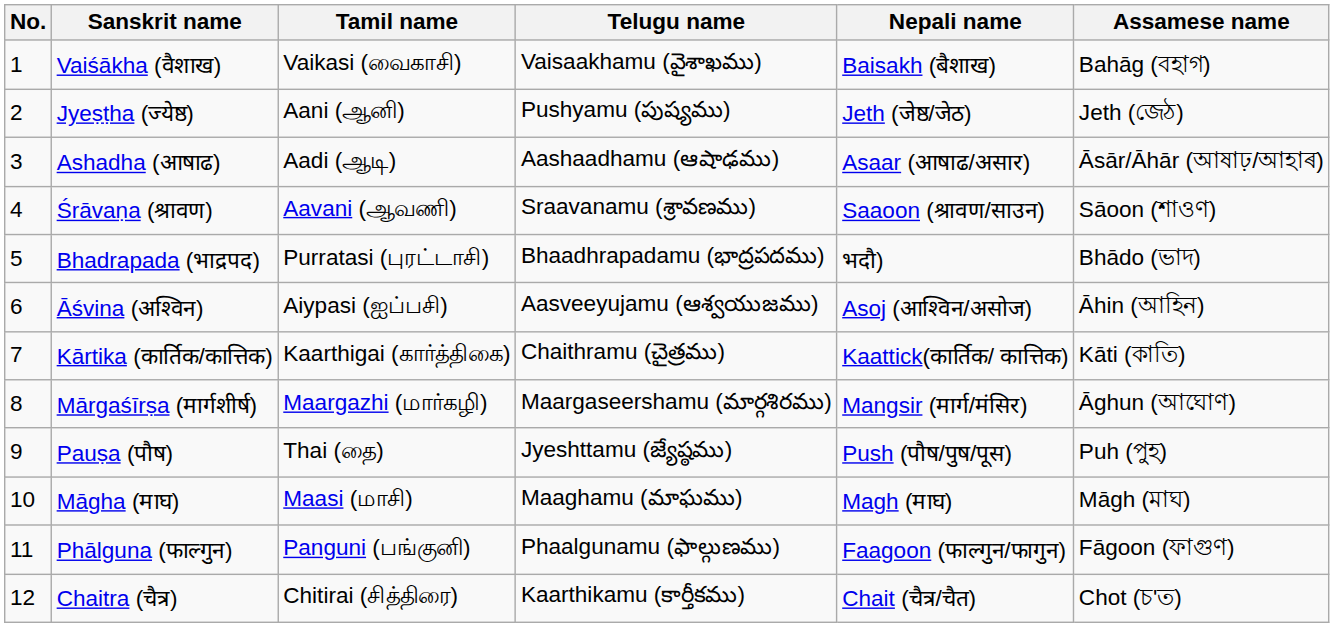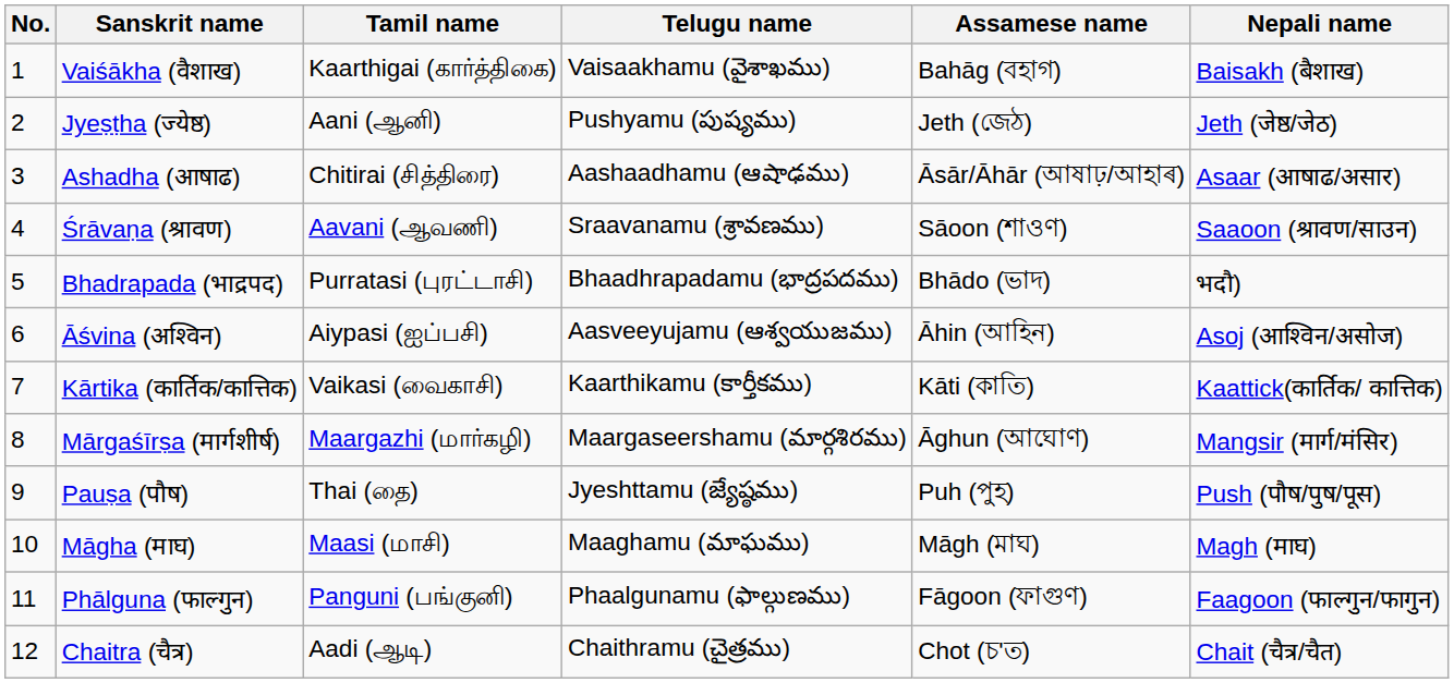 <table class="wikitable">
 <tr>
 <th>No.</th>
 <th>Sanskrit name</th>
 <th>Tamil name</th>
 <th>Telugu name</th>
+<th>Assamese name</th>
 <th>Nepali name</th>
-<th>Assamese name</th>
 </tr>
 <tr>
 <td>1</td>
 <td><a href='#'>Vaiśākha</a> (वैशाख)</td>
-<td>Vaikasi (வைகாசி)</td>
+<td>Kaarthigai (கார்த்திகை)</td>
 <td>Vaisaakhamu (వైశాఖము)</td>
+<td>Bahāg (বহাগ)</td>
 <td><a href='#'>Baisakh</a> (बैशाख)</td>
-<td>Bahāg (বহাগ)</td>
 </tr>
 <tr>
 <td>2</td>
 <td><a href='#'>Jyeṣṭha</a> (ज्येष्ठ)</td>
 <td>Aani (ஆனி)</td>
 <td>Pushyamu (పుష్యము)</td>
+<td>Jeth (জেঠ)</td>
 <td><a href='#'>Jeth</a> (जेष्ठ/जेठ)</td>
-<td>Jeth (জেঠ)</td>
 </tr>
 <tr>
 <td>3</td>
 <td><a href='#'>Ashadha</a> (आषाढ)</td>
-<td>Aadi (ஆடி)</td>
+<td>Chitirai (சித்திரை)</td>
 <td>Aashaadhamu (ఆషాఢము)</td>
+<td>Āsār/Āhār (আষাঢ়/আহাৰ)</td>
 <td><a href='#'>Asaar</a> (आषाढ/असार)</td>
-<td>Āsār/Āhār (আষাঢ়/আহাৰ)</td>
 </tr>
 <tr>
 <td>4</td>
 <td><a href='#'>Śrāvaṇa</a> (श्रावण)</td>
 <td><a href='#'>Aavani</a> (ஆவணி)</td>
 <td>Sraavanamu (శ్రావణము)</td>
+<td>Sāoon (শাওণ)</td>
 <td><a href='#'>Saaoon</a> (श्रावण/साउन)</td>
-<td>Sāoon (শাওণ)</td>
 </tr>
 <tr>
 <td>5</td>
 <td><a href='#'>Bhadrapada</a> (भाद्रपद)</td>
 <td>Purratasi (புரட்டாசி)</td>
 <td>Bhaadhrapadamu (భాద్రపదము)</td>
+<td>Bhādo (ভাদ)</td>
 <td>भदौ)</td>
-<td>Bhādo (ভাদ)</td>
 </tr>
 <tr>
 <td>6</td>
 <td><a href='#'>Āśvina</a> (अश्विन)</td>
 <td>Aiypasi (ஐப்பசி)</td>
 <td>Aasveeyujamu (ఆశ్వయుజము)</td>
+<td>Āhin (আহিন)</td>
 <td><a href='#'>Asoj</a> (आश्विन/असोज)</td>
-<td>Āhin (আহিন)</td>
 </tr>
 <tr>
 <td>7</td>
 <td><a href='#'>Kārtika</a> (कार्तिक/कात्तिक)</td>
-<td>Kaarthigai (கார்த்திகை)</td>
-<td>Chaithramu	(చైత్రము)</td>
+<td>Vaikasi (வைகாசி)</td>
+<td>Kaarthikamu (కార్తీకము)</td>
+<td>Kāti (কাতি)</td>
 <td><a href='#'>Kaattick</a>(कार्तिक/ कात्तिक)</td>
-<td>Kāti (কাতি)</td>
 </tr>
 <tr>
 <td>8</td>
 <td><a href='#'>Mārgaśīrṣa</a> (मार्गशीर्ष)</td>
 <td><a href='#'>Maargazhi</a> (மார்கழி)</td>
 <td>Maargaseershamu	(మార్గశిరము)</td>
+<td>Āghun (আঘোণ)</td>
 <td><a href='#'>Mangsir</a> (मार्ग/मंसिर)</td>
-<td>Āghun (আঘোণ)</td>
 </tr>
 <tr>
 <td>9</td>
 <td><a href='#'>Pauṣa</a> (पौष)</td>
 <td>Thai (தை)</td>
 <td>Jyeshttamu (జ్యేష్ఠము)</td>
+<td>Puh (পুহ)</td>
 <td><a href='#'>Push</a> (पौष/पुष/पूस)</td>
-<td>Puh (পুহ)</td>
 </tr>
 <tr>
 <td>10</td>
 <td><a href='#'>Māgha</a> (माघ)</td>
 <td><a href='#'>Maasi</a> (மாசி)</td>
 <td>Maaghamu (మాఘము)</td>
+<td>Māgh (মাঘ)</td>
 <td><a href='#'>Magh</a> (माघ)</td>
-<td>Māgh (মাঘ)</td>
 </tr>
 <tr>
 <td>11</td>
 <td><a href='#'>Phālguna</a> (फाल्गुन)</td>
 <td><a href='#'>Panguni</a> (பங்குனி)</td>
 <td>Phaalgunamu (ఫాల్గుణము)</td>
+<td>Fāgoon (ফাগুণ)</td>
 <td><a href='#'>Faagoon</a> (फाल्गुन/फागुन)</td>
-<td>Fāgoon (ফাগুণ)</td>
 </tr>
 <tr>
 <td>12</td>
 <td><a href='#'>Chaitra</a> (चैत्र)</td>
-<td>Chitirai (சித்திரை)</td>
-<td>Kaarthikamu (కార్తీకము)</td>
+<td>Aadi (ஆடி)</td>
+<td>Chaithramu	(చైత్రము)</td>
+<td>Chot (চ'ত)</td>
 <td><a href='#'>Chait</a> (चैत्र/चैत)</td>
-<td>Chot (চ'ত)</td>
 </tr>
 </table>
